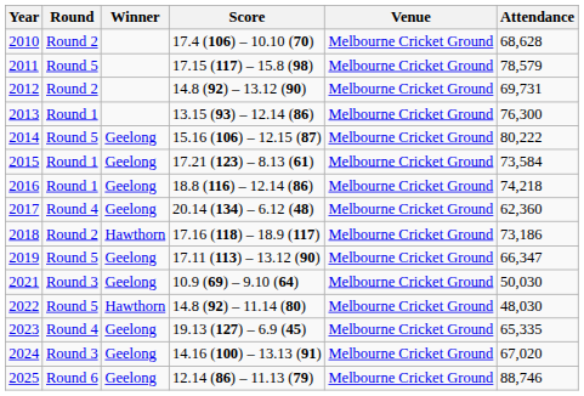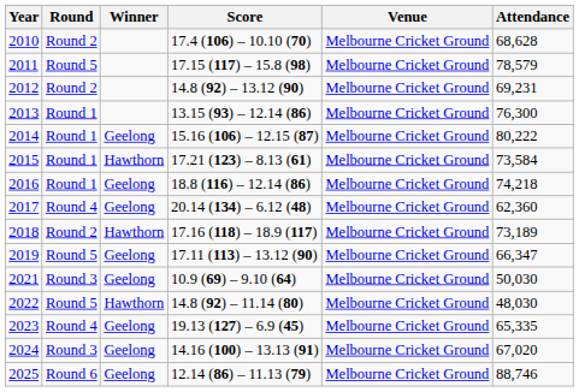 <table class="wikitable sortable">
 <tr>
 <th>Year</th>
 <th>Round</th>
 <th>Winner</th>
 <th>Score</th>
 <th>Venue</th>
 <th>Attendance</th>
 </tr>
 <tr>
 <td><a href='#'>2010</a></td>
 <td><a href='#'>Round 2</a></td>
 <td></td>
 <td>17.4 (<strong>106</strong>) – 10.10 (<strong>70</strong>)</td>
 <td><a href='#'>Melbourne Cricket Ground</a></td>
 <td>68,628</td>
 </tr>
 <tr>
 <td><a href='#'>2011</a></td>
 <td><a href='#'>Round 5</a></td>
 <td></td>
 <td>17.15 (<strong>117</strong>) – 15.8 (<strong>98</strong>)</td>
 <td><a href='#'>Melbourne Cricket Ground</a></td>
 <td>78,579</td>
 </tr>
 <tr>
 <td><a href='#'>2012</a></td>
 <td><a href='#'>Round 2</a></td>
 <td></td>
 <td>14.8 (<strong>92</strong>) – 13.12 (<strong>90</strong>)</td>
 <td><a href='#'>Melbourne Cricket Ground</a></td>
-<td>69,731</td>
+<td>69,231</td>
 </tr>
 <tr>
 <td><a href='#'>2013</a></td>
 <td><a href='#'>Round 1</a></td>
 <td></td>
 <td>13.15 (<strong>93</strong>) – 12.14 (<strong>86</strong>)</td>
 <td><a href='#'>Melbourne Cricket Ground</a></td>
 <td>76,300</td>
 </tr>
 <tr>
 <td><a href='#'>2014</a></td>
-<td><a href='#'>Round 5</a></td>
+<td><a href='#'>Round 1</a></td>
 <td><a href='#'>Geelong</a></td>
 <td>15.16 (<strong>106</strong>) – 12.15 (<strong>87</strong>)</td>
 <td><a href='#'>Melbourne Cricket Ground</a></td>
 <td>80,222</td>
 </tr>
 <tr>
 <td><a href='#'>2015</a></td>
 <td><a href='#'>Round 1</a></td>
-<td><a href='#'>Geelong</a></td>
+<td><a href='#'>Hawthorn</a></td>
 <td>17.21 (<strong>123</strong>) – 8.13 (<strong>61</strong>)</td>
 <td><a href='#'>Melbourne Cricket Ground</a></td>
 <td>73,584</td>
 </tr>
 <tr>
 <td><a href='#'>2016</a></td>
 <td><a href='#'>Round 1</a></td>
 <td><a href='#'>Geelong</a></td>
 <td>18.8 (<strong>116</strong>) – 12.14 (<strong>86</strong>)</td>
 <td><a href='#'>Melbourne Cricket Ground</a></td>
 <td>74,218</td>
 </tr>
 <tr>
 <td><a href='#'>2017</a></td>
 <td><a href='#'>Round 4</a></td>
 <td><a href='#'>Geelong</a></td>
 <td>20.14 (<strong>134</strong>) – 6.12 (<strong>48</strong>)</td>
 <td><a href='#'>Melbourne Cricket Ground</a></td>
 <td>62,360</td>
 </tr>
 <tr>
 <td><a href='#'>2018</a></td>
 <td><a href='#'>Round 2</a></td>
 <td><a href='#'>Hawthorn</a></td>
 <td>17.16 (<strong>118</strong>) – 18.9 (<strong>117</strong>)</td>
 <td><a href='#'>Melbourne Cricket Ground</a></td>
-<td>73,186</td>
+<td>73,189</td>
 </tr>
 <tr>
 <td><a href='#'>2019</a></td>
 <td><a href='#'>Round 5</a></td>
 <td><a href='#'>Geelong</a></td>
 <td>17.11 (<strong>113</strong>) – 13.12 (<strong>90</strong>)</td>
 <td><a href='#'>Melbourne Cricket Ground</a></td>
 <td>66,347</td>
 </tr>
 <tr>
 <td><a href='#'>2021</a></td>
 <td><a href='#'>Round 3</a></td>
 <td><a href='#'>Geelong</a></td>
 <td>10.9 (<strong>69</strong>) – 9.10 (<strong>64</strong>)</td>
 <td><a href='#'>Melbourne Cricket Ground</a></td>
 <td>50,030</td>
 </tr>
 <tr>
 <td><a href='#'>2022</a></td>
 <td><a href='#'>Round 5</a></td>
 <td><a href='#'>Hawthorn</a></td>
 <td>14.8 (<strong>92</strong>) – 11.14 (<strong>80</strong>)</td>
 <td><a href='#'>Melbourne Cricket Ground</a></td>
 <td>48,030</td>
 </tr>
 <tr>
 <td><a href='#'>2023</a></td>
 <td><a href='#'>Round 4</a></td>
 <td><a href='#'>Geelong</a></td>
 <td>19.13 (<strong>127</strong>) – 6.9 (<strong>45</strong>)</td>
 <td><a href='#'>Melbourne Cricket Ground</a></td>
 <td>65,335</td>
 </tr>
 <tr>
 <td><a href='#'>2024</a></td>
 <td><a href='#'>Round 3</a></td>
 <td><a href='#'>Geelong</a></td>
 <td>14.16 (<strong>100</strong>) – 13.13 (<strong>91</strong>)</td>
 <td><a href='#'>Melbourne Cricket Ground</a></td>
 <td>67,020</td>
 </tr>
 <tr>
 <td><a href='#'>2025</a></td>
 <td><a href='#'>Round 6</a></td>
 <td><a href='#'>Geelong</a></td>
 <td>12.14 (<strong>86</strong>) – 11.13 (<strong>79</strong>)</td>
 <td><a href='#'>Melbourne Cricket Ground</a></td>
 <td>88,746</td>
 </tr>
 </table>
